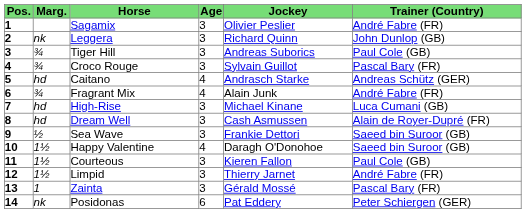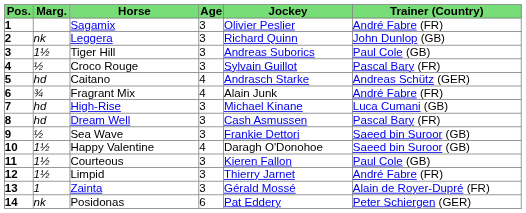 <table class = "sortable" | border="1" cellpadding="0" style="border-collapse: collapse; font-size:90%">
 <tr style="background:#7d7; text-align:center;">
 <th style="width:35px;"><strong>Pos.</strong></th>
 <th style="width:45px;"><strong>Marg.</strong></th>
 <th style="width:160px;"><strong>Horse</strong></th>
 <th style="width:30px;"><strong>Age</strong></th>
 <th style="width:160px;"><strong>Jockey</strong></th>
 <th style="width:210px;"><strong>Trainer (Country)</strong></th>
 </tr>
 <tr>
 <td><strong>1</strong></td>
 <td></td>
 <td><a href='#'>Sagamix</a></td>
 <td>3</td>
 <td><a href='#'>Olivier Peslier</a></td>
 <td><a href='#'>André Fabre</a> (FR)</td>
 </tr>
 <tr>
 <td><strong>2</strong></td>
 <td><em>nk</em></td>
 <td><a href='#'>Leggera</a></td>
 <td>3</td>
 <td><a href='#'>Richard Quinn</a></td>
 <td><a href='#'>John Dunlop</a> (GB)</td>
 </tr>
 <tr>
 <td><strong>3</strong></td>
-<td><em>¾</em></td>
+<td><em>1½</em></td>
 <td>Tiger Hill</td>
 <td>3</td>
 <td><a href='#'>Andreas Suborics</a></td>
 <td><a href='#'>Paul Cole</a> (GB)</td>
 </tr>
 <tr>
 <td><strong>4</strong></td>
-<td><em>¾</em></td>
+<td><em>½</em></td>
 <td>Croco Rouge</td>
 <td>3</td>
 <td><a href='#'>Sylvain Guillot</a></td>
 <td><a href='#'>Pascal Bary</a> (FR)</td>
 </tr>
 <tr>
 <td><strong>5</strong></td>
 <td><em>hd</em></td>
 <td>Caitano</td>
 <td>4</td>
 <td><a href='#'>Andrasch Starke</a></td>
 <td><a href='#'>Andreas Schütz</a> (GER)</td>
 </tr>
 <tr>
 <td><strong>6</strong></td>
 <td><em>¾</em></td>
 <td>Fragrant Mix</td>
 <td>4</td>
 <td>Alain Junk</td>
 <td><a href='#'>André Fabre</a> (FR)</td>
 </tr>
 <tr>
 <td><strong>7</strong></td>
 <td><em>hd</em></td>
 <td><a href='#'>High-Rise</a></td>
 <td>3</td>
 <td><a href='#'>Michael Kinane</a></td>
 <td><a href='#'>Luca Cumani</a> (GB)</td>
 </tr>
 <tr>
 <td><strong>8</strong></td>
 <td><em>hd</em></td>
 <td><a href='#'>Dream Well</a></td>
 <td>3</td>
 <td><a href='#'>Cash Asmussen</a></td>
-<td><a href='#'>Alain de Royer-Dupré</a> (FR)</td>
+<td><a href='#'>Pascal Bary</a> (FR)</td>
 </tr>
 <tr>
 <td><strong>9</strong></td>
 <td><em>½</em></td>
 <td>Sea Wave</td>
 <td>3</td>
 <td><a href='#'>Frankie Dettori</a></td>
 <td><a href='#'>Saeed bin Suroor</a> (GB)</td>
 </tr>
 <tr>
 <td><strong>10</strong></td>
 <td><em>1½</em></td>
 <td>Happy Valentine</td>
 <td>4</td>
 <td>Daragh O'Donohoe</td>
 <td><a href='#'>Saeed bin Suroor</a> (GB)</td>
 </tr>
 <tr>
 <td><strong>11</strong></td>
 <td><em>1½</em></td>
 <td>Courteous</td>
 <td>3</td>
 <td><a href='#'>Kieren Fallon</a></td>
 <td><a href='#'>Paul Cole</a> (GB)</td>
 </tr>
 <tr>
 <td><strong>12</strong></td>
 <td><em>1½</em></td>
 <td>Limpid</td>
 <td>3</td>
 <td><a href='#'>Thierry Jarnet</a></td>
 <td><a href='#'>André Fabre</a> (FR)</td>
 </tr>
 <tr>
 <td><strong>13</strong></td>
 <td><em>1</em></td>
 <td><a href='#'>Zainta</a></td>
 <td>3</td>
 <td><a href='#'>Gérald Mossé</a></td>
-<td><a href='#'>Pascal Bary</a> (FR)</td>
+<td><a href='#'>Alain de Royer-Dupré</a> (FR)</td>
 </tr>
 <tr>
 <td><strong>14</strong></td>
 <td><em>nk</em></td>
 <td>Posidonas</td>
 <td>6</td>
 <td><a href='#'>Pat Eddery</a></td>
 <td><a href='#'>Peter Schiergen</a> (GER)</td>
 </tr>
 </table>
